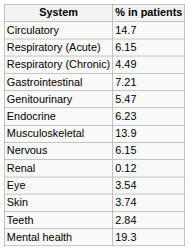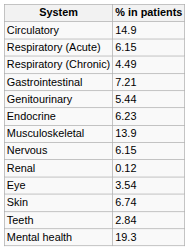 <table class="wikitable">
 <tr>
 <th>System</th>
 <th>% in patients</th>
 </tr>
 <tr>
 <td>Circulatory</td>
-<td>14.7</td>
+<td>14.9</td>
 </tr>
 <tr>
 <td>Respiratory (Acute)</td>
 <td>6.15</td>
 </tr>
 <tr>
 <td>Respiratory (Chronic)</td>
 <td>4.49</td>
 </tr>
 <tr>
 <td>Gastrointestinal</td>
 <td>7.21</td>
 </tr>
 <tr>
 <td>Genitourinary</td>
-<td>5.47</td>
+<td>5.44</td>
 </tr>
 <tr>
 <td>Endocrine</td>
 <td>6.23</td>
 </tr>
 <tr>
 <td>Musculoskeletal</td>
 <td>13.9</td>
 </tr>
 <tr>
 <td>Nervous</td>
 <td>6.15</td>
 </tr>
 <tr>
 <td>Renal</td>
 <td>0.12</td>
 </tr>
 <tr>
 <td>Eye</td>
 <td>3.54</td>
 </tr>
 <tr>
 <td>Skin</td>
-<td>3.74</td>
+<td>6.74</td>
 </tr>
 <tr>
 <td>Teeth</td>
 <td>2.84</td>
 </tr>
 <tr>
 <td>Mental health</td>
 <td>19.3</td>
 </tr>
 </table>
